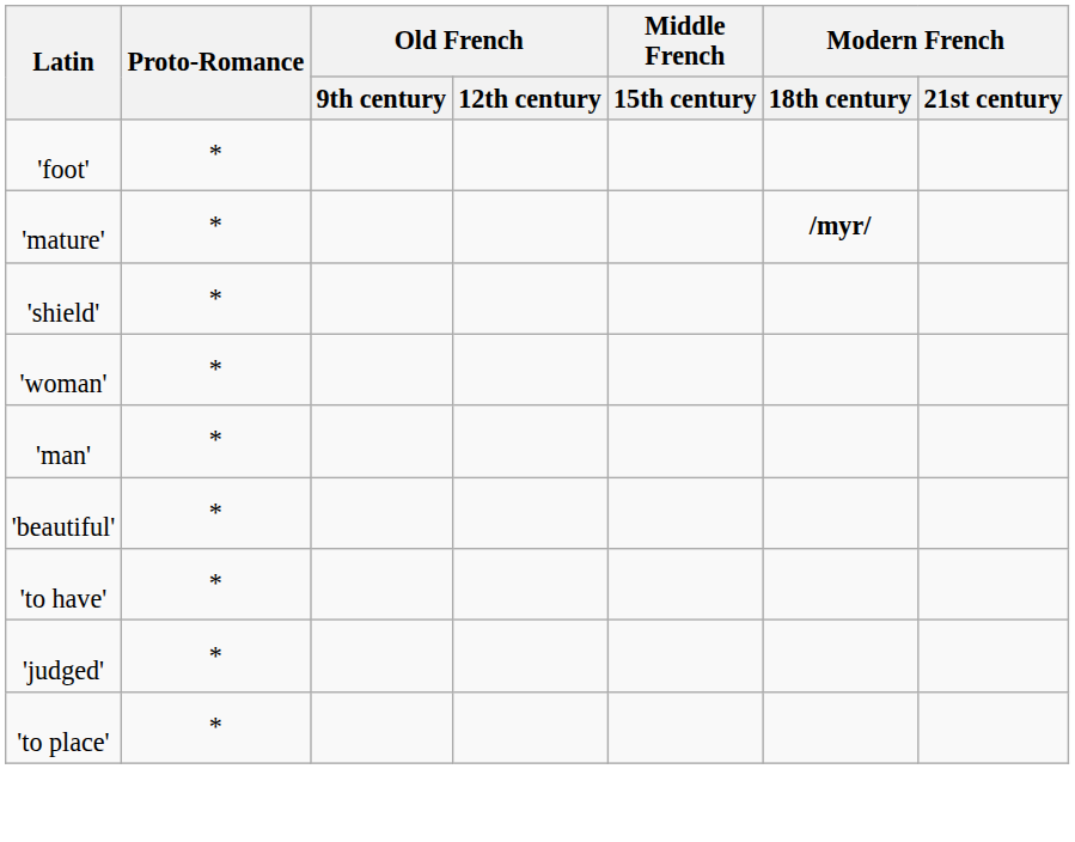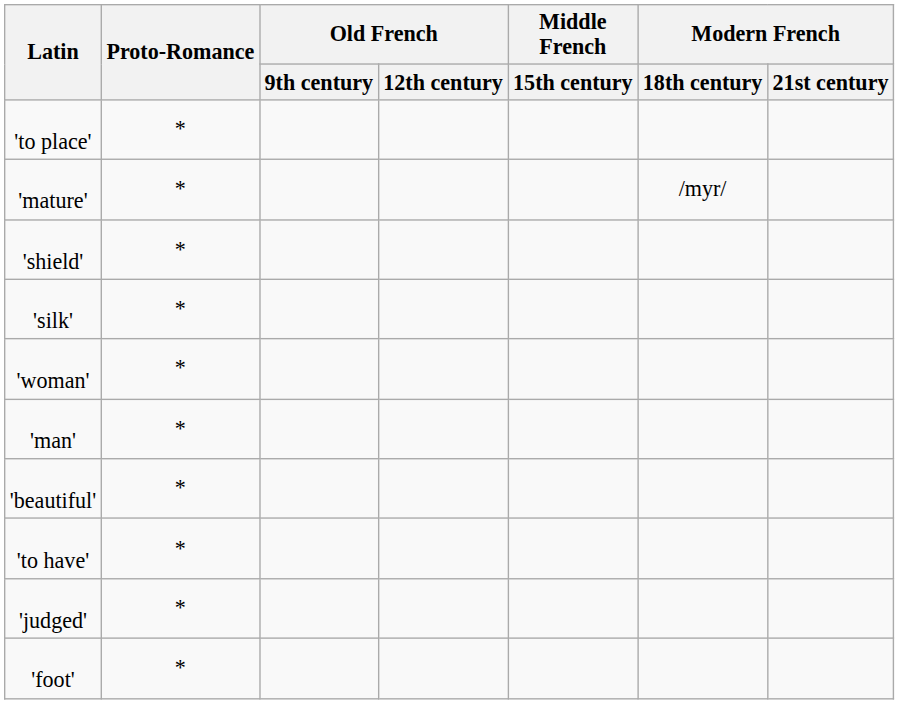 <table class=wikitable style=text-align:center;>
 <tr>
 <th rowspan="2">Latin</th>
 <th rowspan="2">Proto-Romance</th>
 <th colspan="2">Old French</th>
 <th>Middle<br>French</th>
 <th colspan="2">Modern French</th>
 </tr>
 <tr>
 <th>9th century</th>
 <th>12th century</th>
 <th>15th century</th>
 <th>18th century</th>
 <th>21st century</th>
 </tr>
 <tr>
-<td><br>'foot'</td>
+<td><br>'to place'</td>
 <td>*</td>
 <td></td>
 <td><br> </td>
 <td></td>
 <td></td>
 <td><br> </td>
 </tr>
 <tr>
 <td><br>'mature'</td>
 <td>*</td>
 <td></td>
 <td><br> </td>
 <td></td>
-<td><strong>/myr/</strong></td>
+<td>/myr/</td>
 <td><br> </td>
 </tr>
 <tr>
 <td><br>'shield'</td>
+<td>*</td>
+<td></td>
+<td><br> </td>
+<td></td>
+<td></td>
+<td><br> </td>
+</tr>
+<tr>
+<td><br>'silk'</td>
 <td>*</td>
 <td></td>
 <td><br> </td>
 <td></td>
 <td></td>
 <td><br> </td>
 </tr>
 <tr>
 <td><br>'woman'</td>
 <td>*</td>
 <td></td>
 <td><br> </td>
 <td></td>
 <td></td>
 <td><br> </td>
 </tr>
 <tr>
 <td><br>'man'</td>
 <td>*</td>
 <td></td>
 <td><br> </td>
 <td></td>
 <td></td>
 <td><br> </td>
 </tr>
 <tr>
 <td><br>'beautiful'</td>
 <td>*</td>
 <td></td>
 <td><br> </td>
 <td></td>
 <td></td>
 <td><br> </td>
 </tr>
 <tr>
 <td><br>'to have'</td>
 <td>*</td>
 <td></td>
 <td><br> </td>
 <td></td>
 <td></td>
 <td><br> </td>
 </tr>
 <tr>
 <td><br>'judged'</td>
 <td>*</td>
 <td></td>
 <td><br> </td>
 <td></td>
 <td></td>
 <td><br> </td>
 </tr>
 <tr>
-<td><br>'to place'</td>
+<td><br>'foot'</td>
 <td>*</td>
 <td></td>
 <td><br> </td>
 <td></td>
 <td></td>
 <td><br> </td>
 </tr>
 </table>
